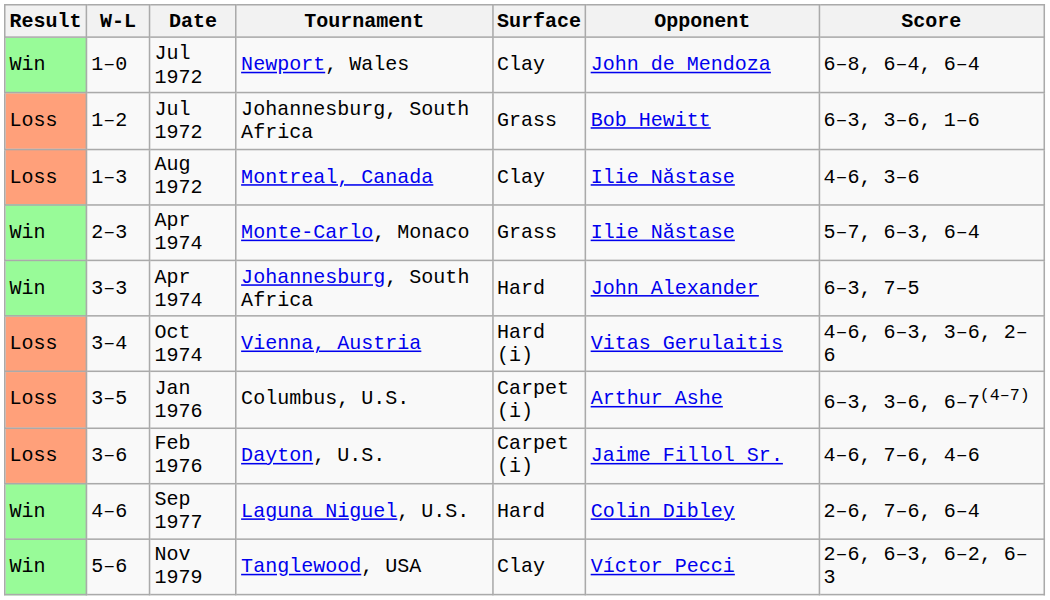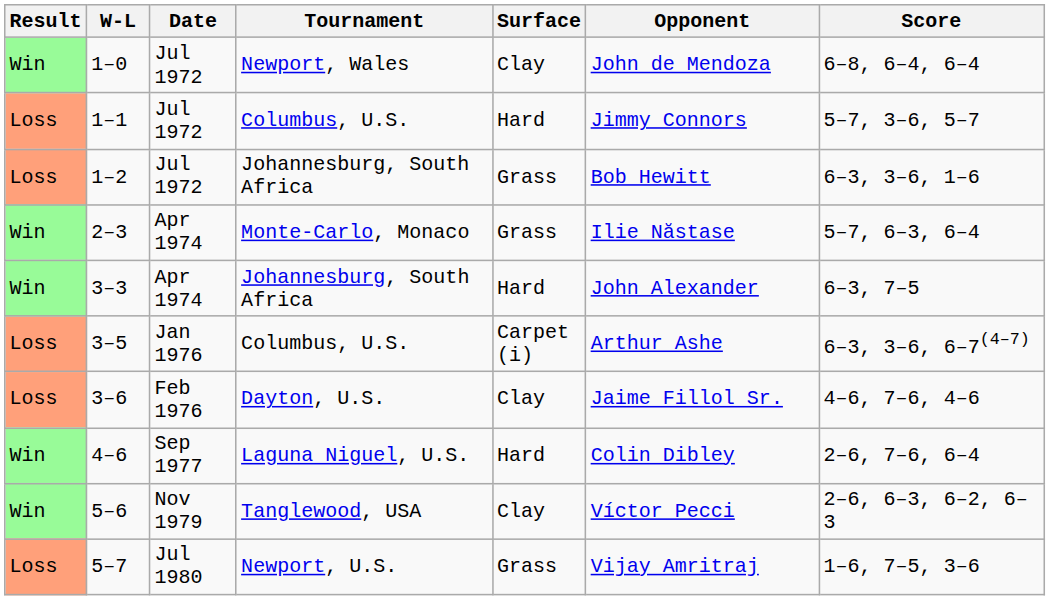 <table class="sortable wikitable">
 <tr>
 <th>Result</th>
 <th style="width:35px" class="unsortable">W-L</th>
 <th style="width:50px">Date</th>
 <th style="width:160px">Tournament</th>
 <th style="width:50px">Surface</th>
 <th style="width:145px">Opponent</th>
 <th style="width:140px" class="unsortable">Score</th>
 </tr>
 <tr>
 <td style="background:#98fb98;">Win</td>
 <td>1–0</td>
 <td>Jul 1972</td>
 <td><a href='#'>Newport</a>, Wales</td>
 <td>Clay</td>
 <td> <a href='#'>John de Mendoza</a></td>
 <td>6–8, 6–4, 6–4</td>
 </tr>
 <tr>
 <td style="background:#ffa07a;">Loss</td>
+<td>1–1</td>
+<td>Jul 1972</td>
+<td><a href='#'>Columbus</a>, U.S.</td>
+<td>Hard</td>
+<td> <a href='#'>Jimmy Connors</a></td>
+<td>5–7, 3–6, 5–7</td>
+</tr>
+<tr>
+<td style="background:#ffa07a;">Loss</td>
 <td>1–2</td>
 <td>Jul 1972</td>
 <td>Johannesburg, South Africa</td>
 <td>Grass</td>
 <td> <a href='#'>Bob Hewitt</a></td>
 <td>6–3, 3–6, 1–6</td>
-</tr>
-<tr>
-<td style="background:#ffa07a;">Loss</td>
-<td>1–3</td>
-<td>Aug 1972</td>
-<td><a href='#'>Montreal, Canada</a></td>
-<td>Clay</td>
-<td> <a href='#'>Ilie Năstase</a></td>
-<td>4–6, 3–6</td>
 </tr>
 <tr>
 <td style="background:#98fb98;">Win</td>
 <td>2–3</td>
 <td>Apr 1974</td>
 <td><a href='#'>Monte-Carlo</a>, Monaco</td>
 <td>Grass</td>
 <td> <a href='#'>Ilie Năstase</a></td>
 <td>5–7, 6–3, 6–4</td>
 </tr>
 <tr>
 <td style="background:#98fb98;">Win</td>
 <td>3–3</td>
 <td>Apr 1974</td>
 <td><a href='#'>Johannesburg</a>, South Africa</td>
 <td>Hard</td>
 <td> <a href='#'>John Alexander</a></td>
 <td>6–3, 7–5</td>
 </tr>
 <tr>
 <td style="background:#ffa07a;">Loss</td>
-<td>3–4</td>
-<td>Oct 1974</td>
-<td><a href='#'>Vienna, Austria</a></td>
-<td>Hard (i)</td>
-<td> <a href='#'>Vitas Gerulaitis</a></td>
-<td>4–6, 6–3, 3–6, 2–6</td>
-</tr>
-<tr>
-<td style="background:#ffa07a;">Loss</td>
 <td>3–5</td>
 <td>Jan 1976</td>
 <td>Columbus, U.S.</td>
 <td>Carpet (i)</td>
 <td> <a href='#'>Arthur Ashe</a></td>
 <td>6–3, 3–6, 6–7<sup>(4–7)</sup></td>
 </tr>
 <tr>
 <td style="background:#ffa07a;">Loss</td>
 <td>3–6</td>
 <td>Feb 1976</td>
 <td><a href='#'>Dayton</a>, U.S.</td>
-<td>Carpet (i)</td>
+<td>Clay</td>
 <td> <a href='#'>Jaime Fillol Sr.</a></td>
 <td>4–6, 7–6, 4–6</td>
 </tr>
 <tr>
 <td style="background:#98fb98;">Win</td>
 <td>4–6</td>
 <td>Sep 1977</td>
 <td><a href='#'>Laguna Niguel</a>, U.S.</td>
 <td>Hard</td>
 <td> <a href='#'>Colin Dibley</a></td>
 <td>2–6, 7–6, 6–4</td>
 </tr>
 <tr>
 <td style="background:#98fb98;">Win</td>
 <td>5–6</td>
 <td>Nov 1979</td>
 <td><a href='#'>Tanglewood</a>, USA</td>
 <td>Clay</td>
 <td> <a href='#'>Víctor Pecci</a></td>
 <td>2–6, 6–3, 6–2, 6–3</td>
 </tr>
+<tr>
+<td style="background:#ffa07a;">Loss</td>
+<td>5–7</td>
+<td>Jul 1980</td>
+<td><a href='#'>Newport</a>, U.S.</td>
+<td>Grass</td>
+<td> <a href='#'>Vijay Amritraj</a></td>
+<td>1–6, 7–5, 3–6</td>
+</tr>
 </table>
